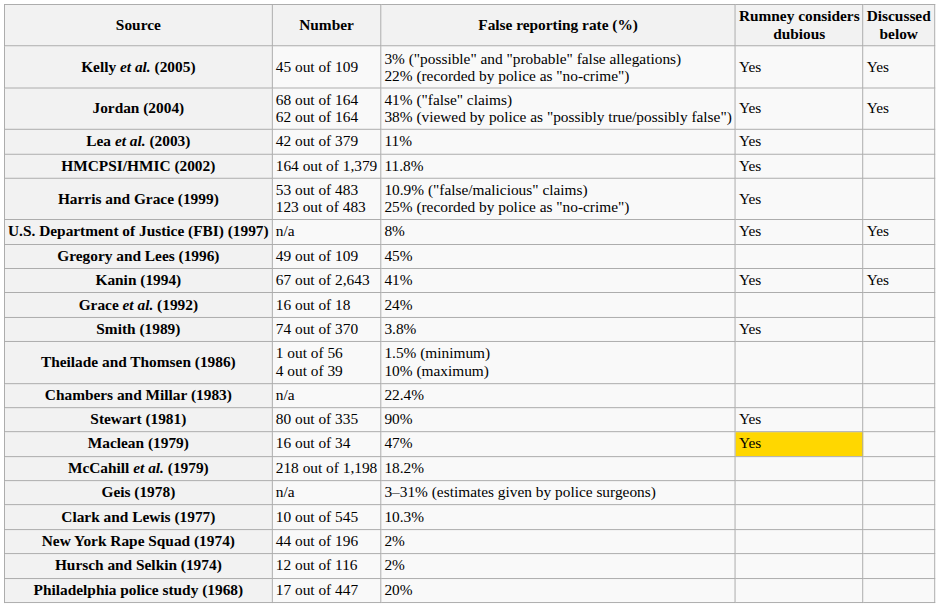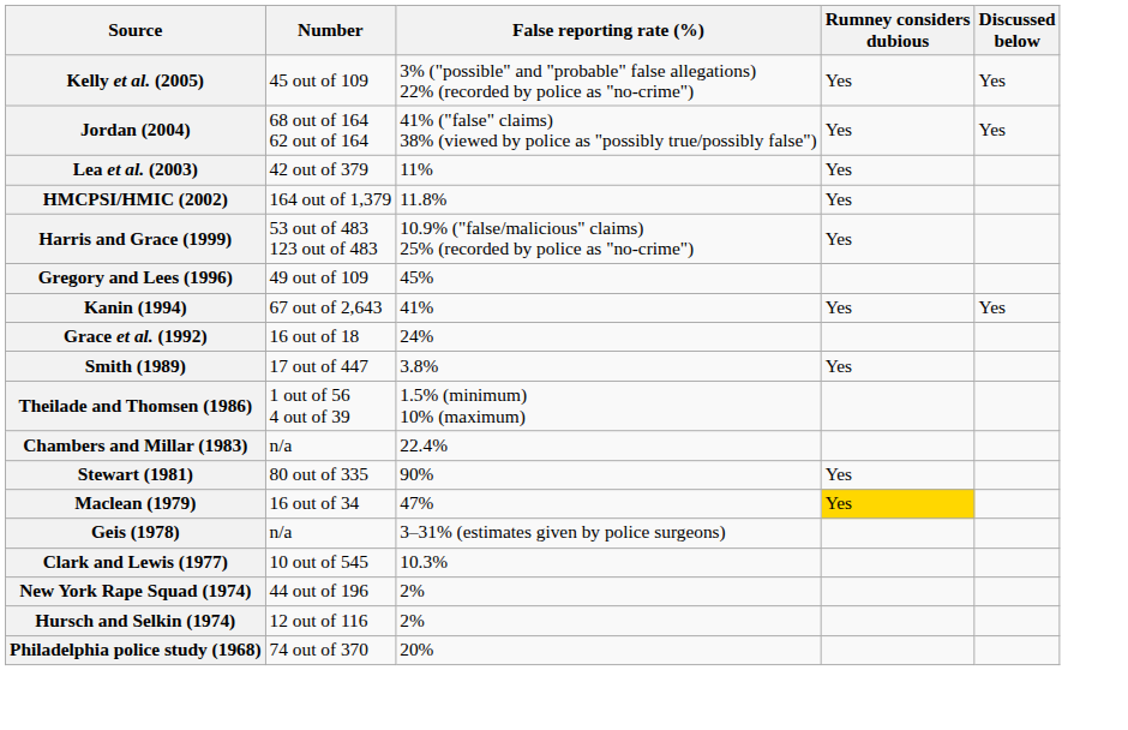 <table class="wikitable">
 <tr>
 <th>Source</th>
 <th>Number</th>
 <th>False reporting rate (%)</th>
 <th>Rumney considers<br>dubious</th>
 <th>Discussed<br>below</th>
 </tr>
 <tr>
 <th>Kelly <em>et al.</em> (2005)</th>
 <td>45 out of 109</td>
 <td>3% ("possible" and "probable" false allegations) <br>22% (recorded by police as "no-crime")</td>
 <td>Yes</td>
 <td>Yes</td>
 </tr>
 <tr>
 <th>Jordan (2004)</th>
 <td>68 out of 164 <br>62 out of 164</td>
 <td>41% ("false" claims)<br>38% (viewed by police as "possibly true/possibly false")</td>
 <td>Yes</td>
 <td>Yes</td>
 </tr>
 <tr>
 <th>Lea <em>et al.</em> (2003)</th>
 <td>42 out of 379</td>
 <td>11%</td>
 <td>Yes</td>
 <td></td>
 </tr>
 <tr>
 <th>HMCPSI/HMIC (2002)</th>
 <td>164 out of 1,379</td>
 <td>11.8%</td>
 <td>Yes</td>
 <td></td>
 </tr>
 <tr>
 <th>Harris and Grace (1999)</th>
 <td>53 out of 483 <br>123 out of 483</td>
 <td>10.9% ("false/malicious" claims)<br>25% (recorded by police as "no-crime")</td>
 <td>Yes</td>
 <td></td>
 </tr>
 <tr>
-<th>U.S. Department of Justice (FBI) (1997)</th>
-<td>n/a</td>
-<td>8%</td>
-<td>Yes</td>
-<td>Yes</td>
-</tr>
-<tr>
 <th>Gregory and Lees (1996)</th>
 <td>49 out of 109</td>
 <td>45%</td>
 <td></td>
 <td></td>
 </tr>
 <tr>
 <th>Kanin (1994)</th>
 <td>67 out of 2,643</td>
 <td>41%</td>
 <td>Yes</td>
 <td>Yes</td>
 </tr>
 <tr>
 <th>Grace <em>et al.</em> (1992)</th>
 <td>16 out of 18</td>
 <td>24%</td>
 <td></td>
 <td></td>
 </tr>
 <tr>
 <th>Smith (1989)</th>
-<td>74 out of 370</td>
+<td>17 out of 447</td>
 <td>3.8%</td>
 <td>Yes</td>
 <td></td>
 </tr>
 <tr>
 <th>Theilade and Thomsen (1986)</th>
 <td>1 out of 56 <br>4 out of 39</td>
 <td>1.5% (minimum)<br>10% (maximum)</td>
 <td></td>
 <td></td>
 </tr>
 <tr>
 <th>Chambers and Millar (1983)</th>
 <td>n/a</td>
 <td>22.4%</td>
 <td></td>
 <td></td>
 </tr>
 <tr>
 <th>Stewart (1981)</th>
 <td>80 out of 335</td>
 <td>90%</td>
 <td>Yes</td>
 <td></td>
 </tr>
 <tr>
 <th>Maclean (1979)</th>
 <td>16 out of 34</td>
 <td>47%</td>
 <td style="background: gold;">Yes</td>
 <td></td>
 </tr>
 <tr>
-<th>McCahill <em>et al.</em> (1979)</th>
-<td>218 out of 1,198</td>
-<td>18.2%</td>
-<td></td>
-<td></td>
-</tr>
-<tr>
 <th>Geis (1978)</th>
 <td>n/a</td>
 <td>3–31% (estimates given by police surgeons)</td>
 <td></td>
 <td></td>
 </tr>
 <tr>
 <th>Clark and Lewis (1977)</th>
 <td>10 out of 545</td>
 <td>10.3%</td>
 <td></td>
 <td></td>
 </tr>
 <tr>
 <th>New York Rape Squad (1974)</th>
 <td>44 out of 196</td>
 <td>2%</td>
 <td></td>
 <td></td>
 </tr>
 <tr>
 <th>Hursch and Selkin (1974)</th>
 <td>12 out of 116</td>
 <td>2%</td>
 <td></td>
 <td></td>
 </tr>
 <tr>
 <th>Philadelphia police study (1968)</th>
-<td>17 out of 447</td>
+<td>74 out of 370</td>
 <td>20%</td>
 <td></td>
 <td></td>
 </tr>
 </table>
